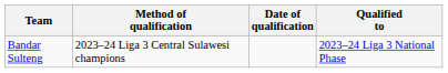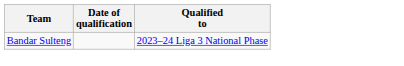 <table class="wikitable sortable" style="text-align: left;">
 <tr>
 <th>Team</th>
-<th>Method of <br> qualification</th>
 <th>Date of <br> qualification</th>
 <th>Qualified <br> to<br></th>
 </tr>
 <tr>
 <td><a href='#'>Bandar Sulteng</a></td>
-<td {{Sort>2023–24 Liga 3 Central Sulawesi champions</td>
 <td></td>
 <td><a href='#'>2023–24 Liga 3 National Phase</a></td>
 </tr>
 </table>
